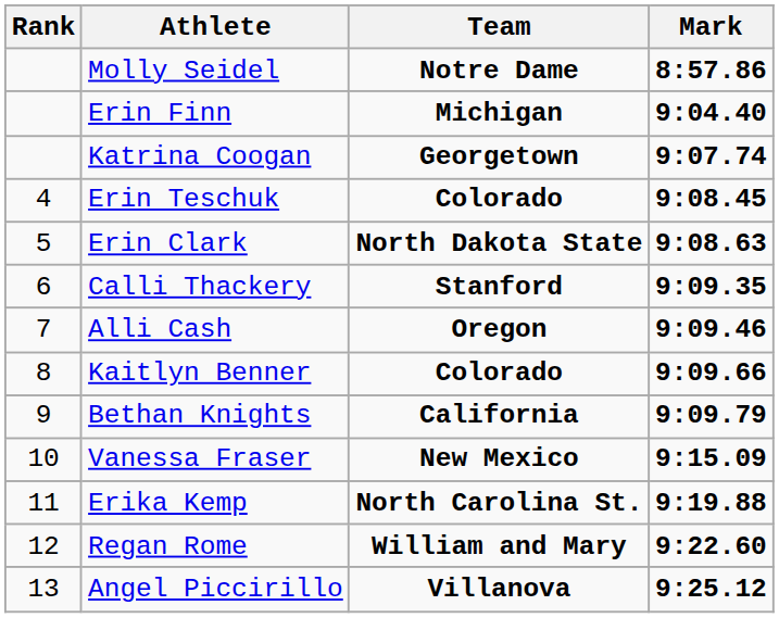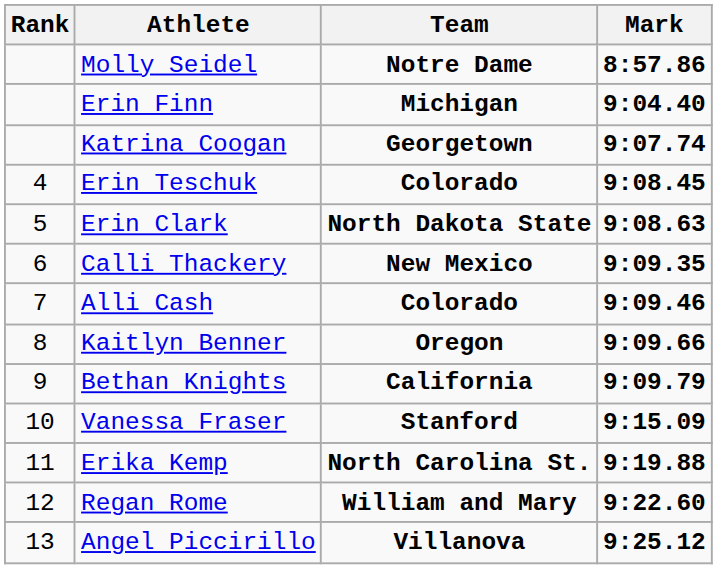 <table class="wikitable sortable" style="text-align: center;">
 <tr>
 <th>Rank</th>
 <th>Athlete</th>
 <th>Team</th>
 <th>Mark</th>
 </tr>
 <tr>
 <td></td>
 <td align=left><a href='#'>Molly Seidel</a></td>
 <td><strong>Notre Dame</strong></td>
 <td><strong>8:57.86</strong></td>
 </tr>
 <tr>
 <td></td>
 <td align=left><a href='#'>Erin Finn</a></td>
 <td><strong>Michigan</strong></td>
 <td><strong>9:04.40</strong></td>
 </tr>
 <tr>
 <td></td>
 <td align=left><a href='#'>Katrina Coogan</a></td>
 <td><strong>Georgetown</strong></td>
 <td><strong>9:07.74</strong></td>
 </tr>
 <tr>
 <td>4</td>
 <td align=left><a href='#'>Erin Teschuk</a></td>
 <td><strong>Colorado</strong></td>
 <td><strong>9:08.45</strong></td>
 </tr>
 <tr>
 <td>5</td>
 <td align=left><a href='#'>Erin Clark</a></td>
 <td><strong>North Dakota State</strong></td>
 <td><strong>9:08.63</strong></td>
 </tr>
 <tr>
 <td>6</td>
 <td align=left><a href='#'>Calli Thackery</a></td>
-<td><strong>Stanford</strong></td>
+<td><strong>New Mexico</strong></td>
 <td><strong>9:09.35</strong></td>
 </tr>
 <tr>
 <td>7</td>
 <td align=left><a href='#'>Alli Cash</a></td>
-<td><strong>Oregon</strong></td>
+<td><strong>Colorado</strong></td>
 <td><strong>9:09.46</strong></td>
 </tr>
 <tr>
 <td>8</td>
 <td align=left><a href='#'>Kaitlyn Benner</a></td>
-<td><strong>Colorado</strong></td>
+<td><strong>Oregon</strong></td>
 <td><strong>9:09.66</strong></td>
 </tr>
 <tr>
 <td>9</td>
 <td align=left><a href='#'>Bethan Knights</a></td>
 <td><strong>California</strong></td>
 <td><strong>9:09.79</strong></td>
 </tr>
 <tr>
 <td>10</td>
 <td align=left><a href='#'>Vanessa Fraser</a></td>
-<td><strong>New Mexico</strong></td>
+<td><strong>Stanford</strong></td>
 <td><strong>9:15.09</strong></td>
 </tr>
 <tr>
 <td>11</td>
 <td align=left><a href='#'>Erika Kemp</a></td>
 <td><strong>North Carolina St.</strong></td>
 <td><strong>9:19.88</strong></td>
 </tr>
 <tr>
 <td>12</td>
 <td align=left><a href='#'>Regan Rome</a></td>
 <td><strong>William and Mary</strong></td>
 <td><strong>9:22.60</strong></td>
 </tr>
 <tr>
 <td>13</td>
 <td align=left><a href='#'>Angel Piccirillo</a></td>
 <td><strong>Villanova</strong></td>
 <td><strong>9:25.12</strong></td>
 </tr>
 </table>
